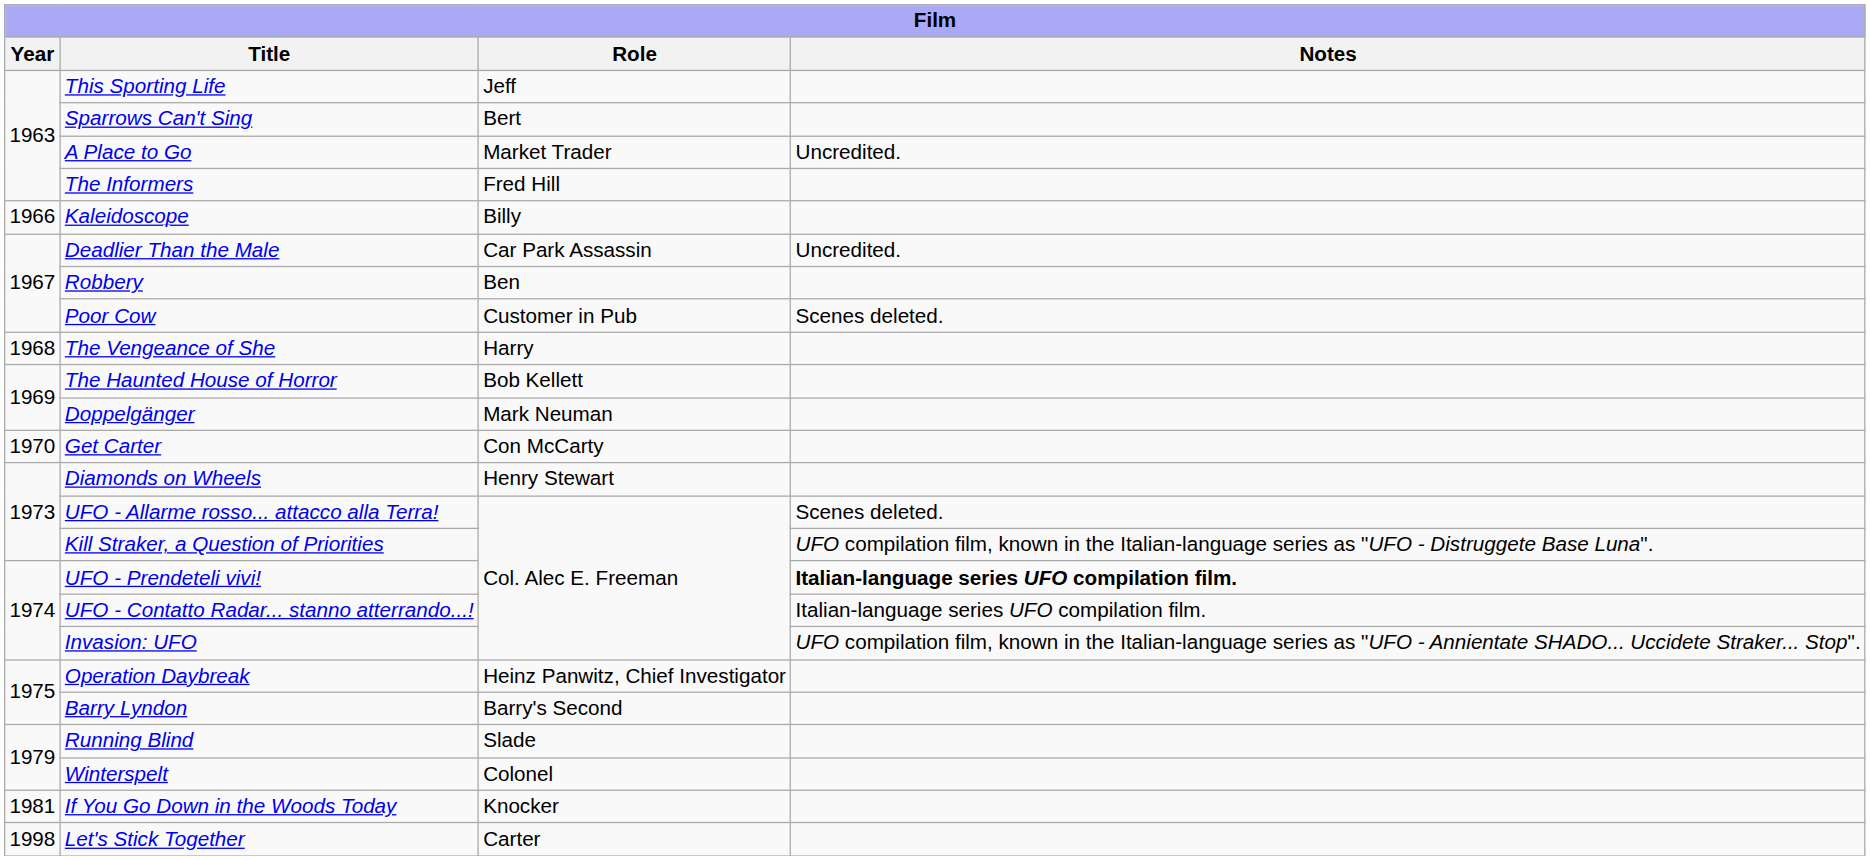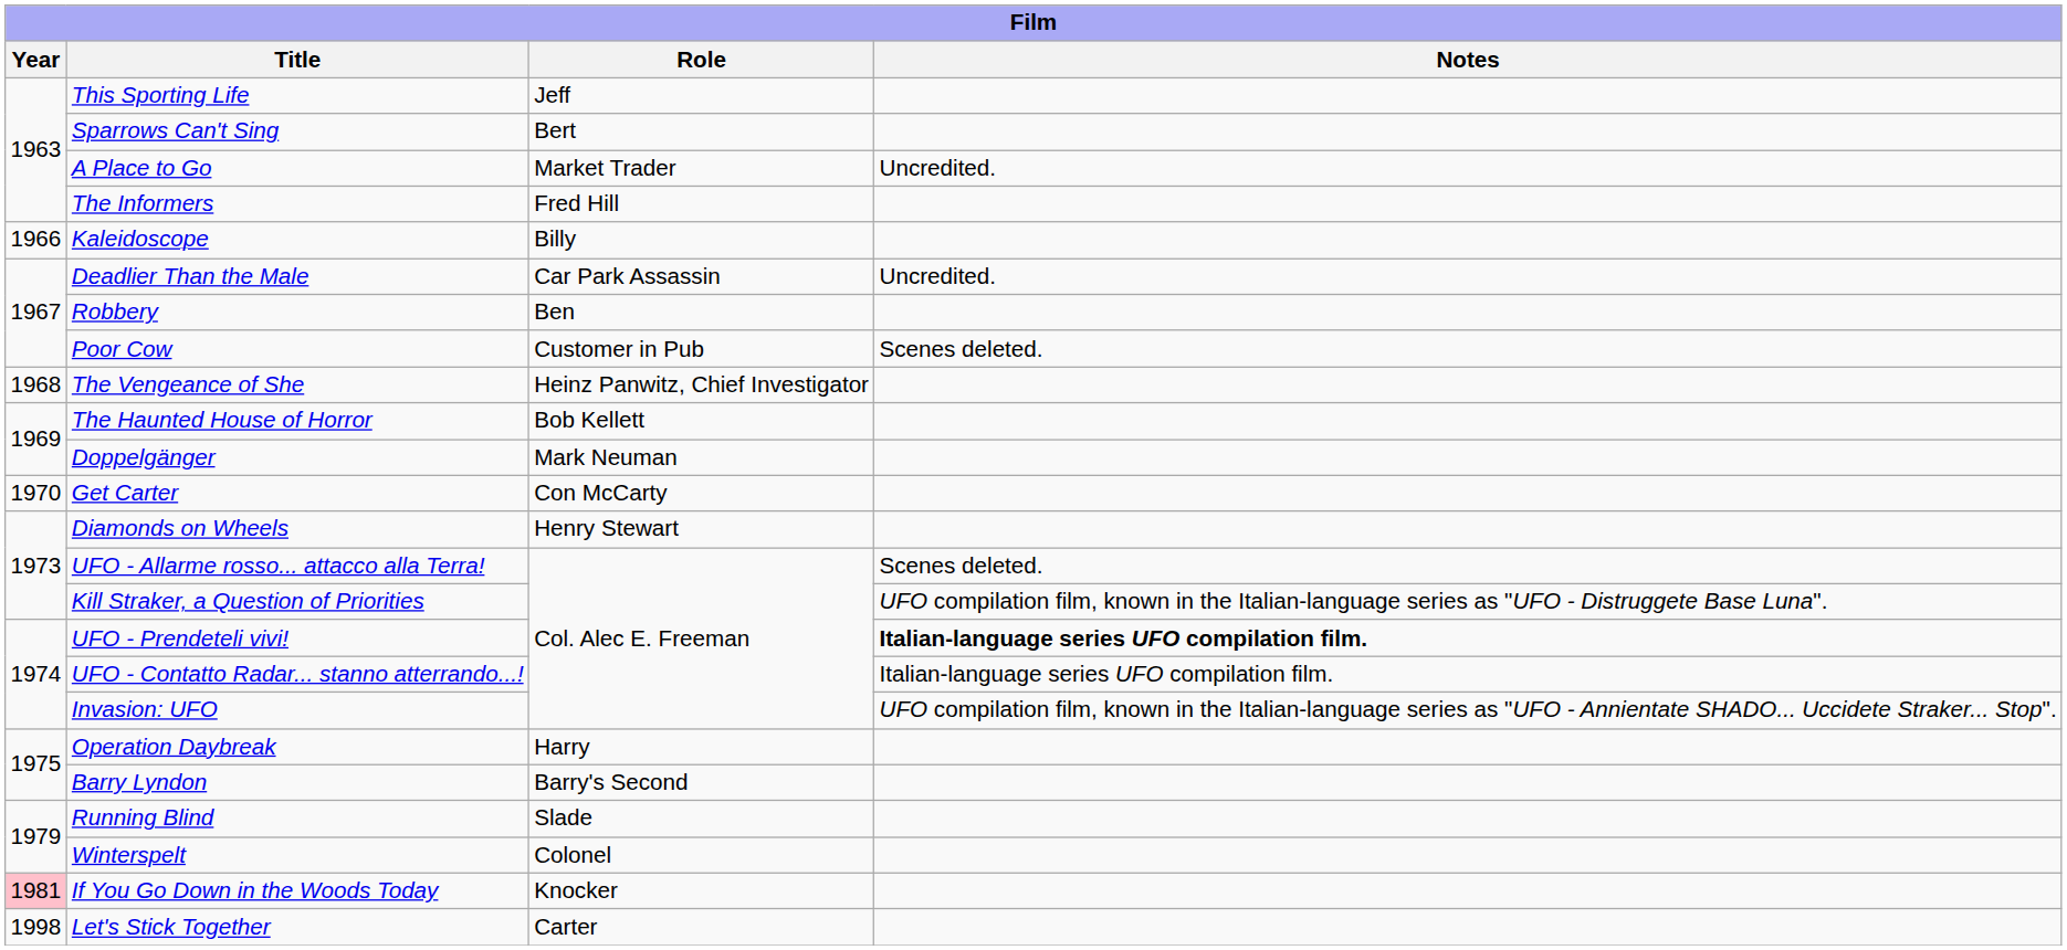 <table class="wikitable sortable">
 <tr>
 <th colspan=4 style="background:#A9A9F5;">Film</th>
 </tr>
 <tr>
 <th>Year</th>
 <th>Title</th>
 <th>Role</th>
 <th>Notes</th>
 </tr>
 <tr>
 <td rowspan="4">1963</td>
 <td><em><a href='#'>This Sporting Life</a></em></td>
 <td>Jeff</td>
 <td></td>
 </tr>
 <tr>
 <td><em><a href='#'>Sparrows Can't Sing</a></em></td>
 <td>Bert</td>
 <td></td>
 </tr>
 <tr>
 <td><em><a href='#'>A Place to Go</a></em></td>
 <td>Market Trader</td>
 <td>Uncredited.</td>
 </tr>
 <tr>
 <td><em><a href='#'>The Informers</a></em></td>
 <td>Fred Hill</td>
 <td></td>
 </tr>
 <tr>
 <td>1966</td>
 <td><em><a href='#'>Kaleidoscope</a></em></td>
 <td>Billy</td>
 <td></td>
 </tr>
 <tr>
 <td rowspan="3">1967</td>
 <td><em><a href='#'>Deadlier Than the Male</a></em></td>
 <td>Car Park Assassin</td>
 <td>Uncredited.</td>
 </tr>
 <tr>
 <td><em><a href='#'>Robbery</a></em></td>
 <td>Ben</td>
 <td></td>
 </tr>
 <tr>
 <td><em><a href='#'>Poor Cow</a></em></td>
 <td>Customer in Pub</td>
 <td>Scenes deleted.</td>
 </tr>
 <tr>
 <td>1968</td>
 <td><em><a href='#'>The Vengeance of She</a></em></td>
-<td>Harry</td>
+<td>Heinz Panwitz, Chief Investigator</td>
 <td></td>
 </tr>
 <tr>
 <td rowspan="2">1969</td>
 <td><em><a href='#'>The Haunted House of Horror</a></em></td>
 <td>Bob Kellett</td>
 <td></td>
 </tr>
 <tr>
 <td><em><a href='#'>Doppelgänger</a></em></td>
 <td>Mark Neuman</td>
 <td></td>
 </tr>
 <tr>
 <td>1970</td>
 <td><em><a href='#'>Get Carter</a></em></td>
 <td>Con McCarty</td>
 <td></td>
 </tr>
 <tr>
 <td rowspan="3">1973</td>
 <td><em><a href='#'>Diamonds on Wheels</a></em></td>
 <td>Henry Stewart</td>
 <td></td>
 </tr>
 <tr>
 <td><em><a href='#'>UFO - Allarme rosso... attacco alla Terra!</a></em></td>
 <td rowspan="5">Col. Alec E. Freeman</td>
 <td>Scenes deleted.</td>
 </tr>
 <tr>
 <td><em><a href='#'>Kill Straker, a Question of Priorities</a></em></td>
 <td><em>UFO</em> compilation film, known in the Italian-language series as "<em>UFO - Distruggete Base Luna</em>".</td>
 </tr>
 <tr>
 <td rowspan="3">1974</td>
 <td><em><a href='#'>UFO - Prendeteli vivi!</a></em></td>
 <td><strong>Italian-language series <em>UFO</em> compilation film.</strong></td>
 </tr>
 <tr>
 <td><em><a href='#'>UFO - Contatto Radar... stanno atterrando...!</a></em></td>
 <td>Italian-language series <em>UFO</em> compilation film.</td>
 </tr>
 <tr>
 <td><em><a href='#'>Invasion: UFO</a></em></td>
 <td><em>UFO</em> compilation film, known in the Italian-language series as "<em>UFO - Annientate SHADO... Uccidete Straker... Stop</em>".</td>
 </tr>
 <tr>
 <td rowspan="2">1975</td>
 <td><em><a href='#'>Operation Daybreak</a></em></td>
-<td>Heinz Panwitz, Chief Investigator</td>
+<td>Harry</td>
 <td></td>
 </tr>
 <tr>
 <td><em><a href='#'>Barry Lyndon</a></em></td>
 <td>Barry's Second</td>
 <td></td>
 </tr>
 <tr>
 <td rowspan="2">1979</td>
 <td><em><a href='#'>Running Blind</a></em></td>
 <td>Slade</td>
 <td></td>
 </tr>
 <tr>
 <td><em><a href='#'>Winterspelt</a></em></td>
 <td>Colonel</td>
 <td></td>
 </tr>
 <tr>
-<td>1981</td>
+<td style="background: pink;">1981</td>
 <td><em><a href='#'>If You Go Down in the Woods Today</a></em></td>
 <td>Knocker</td>
 <td></td>
 </tr>
 <tr>
 <td>1998</td>
 <td><em><a href='#'>Let's Stick Together</a></em></td>
 <td>Carter</td>
 <td></td>
 </tr>
 </table>
